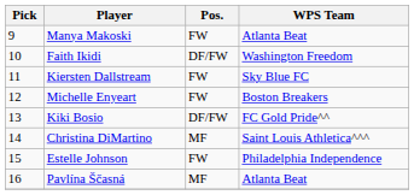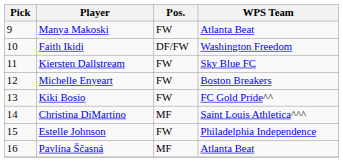 <table class="wikitable" width="500px">
 <tr>
 <th width="5%">Pick</th>
 <th width="25%">Player</th>
 <th width="5%">Pos.</th>
 <th width="30%">WPS Team</th>
 </tr>
 <tr>
 <td>9</td>
 <td> <a href='#'>Manya Makoski</a></td>
 <td>FW</td>
 <td><a href='#'>Atlanta Beat</a></td>
 </tr>
 <tr>
 <td>10</td>
 <td> <a href='#'>Faith Ikidi</a></td>
 <td>DF/FW</td>
 <td><a href='#'>Washington Freedom</a></td>
 </tr>
 <tr>
 <td>11</td>
 <td> <a href='#'>Kiersten Dallstream</a></td>
 <td>FW</td>
 <td><a href='#'>Sky Blue FC</a></td>
 </tr>
 <tr>
 <td>12</td>
 <td> <a href='#'>Michelle Enyeart</a></td>
 <td>FW</td>
 <td><a href='#'>Boston Breakers</a></td>
 </tr>
 <tr>
 <td>13</td>
 <td> <a href='#'>Kiki Bosio</a></td>
-<td>DF/FW</td>
+<td>FW</td>
 <td><a href='#'>FC Gold Pride</a>^^</td>
 </tr>
 <tr>
 <td>14</td>
 <td> <a href='#'>Christina DiMartino</a></td>
 <td>MF</td>
 <td><a href='#'>Saint Louis Athletica</a>^^^</td>
 </tr>
 <tr>
 <td>15</td>
 <td> <a href='#'>Estelle Johnson</a></td>
 <td>FW</td>
 <td><a href='#'>Philadelphia Independence</a></td>
 </tr>
 <tr>
 <td>16</td>
 <td> <a href='#'>Pavlína Ščasná</a></td>
 <td>MF</td>
 <td><a href='#'>Atlanta Beat</a></td>
 </tr>
 <tr>
 </tr>
 </table>
